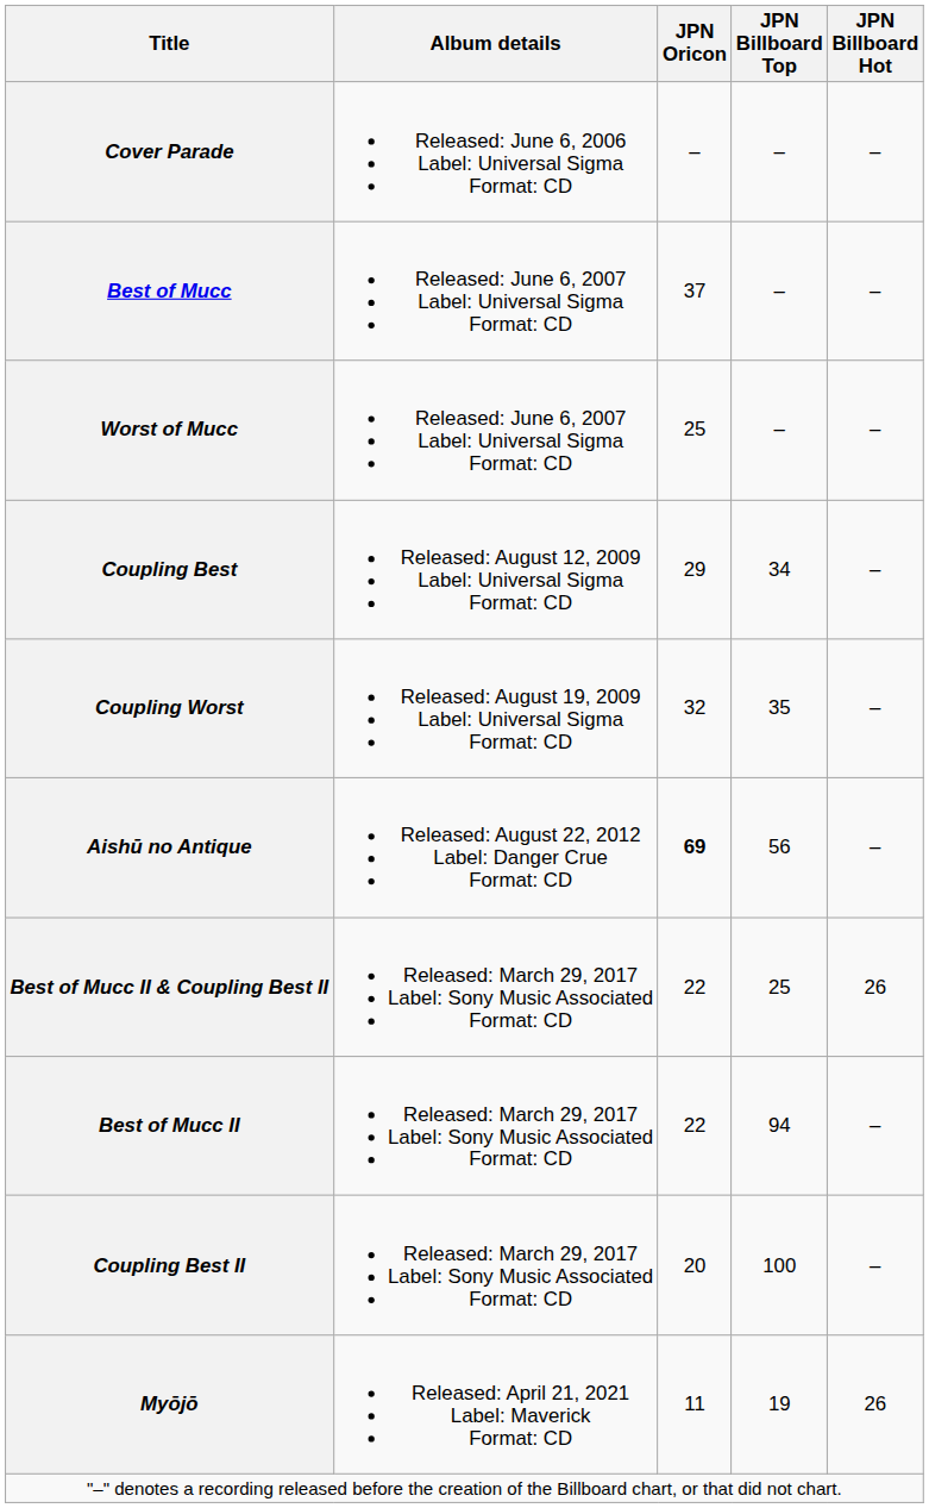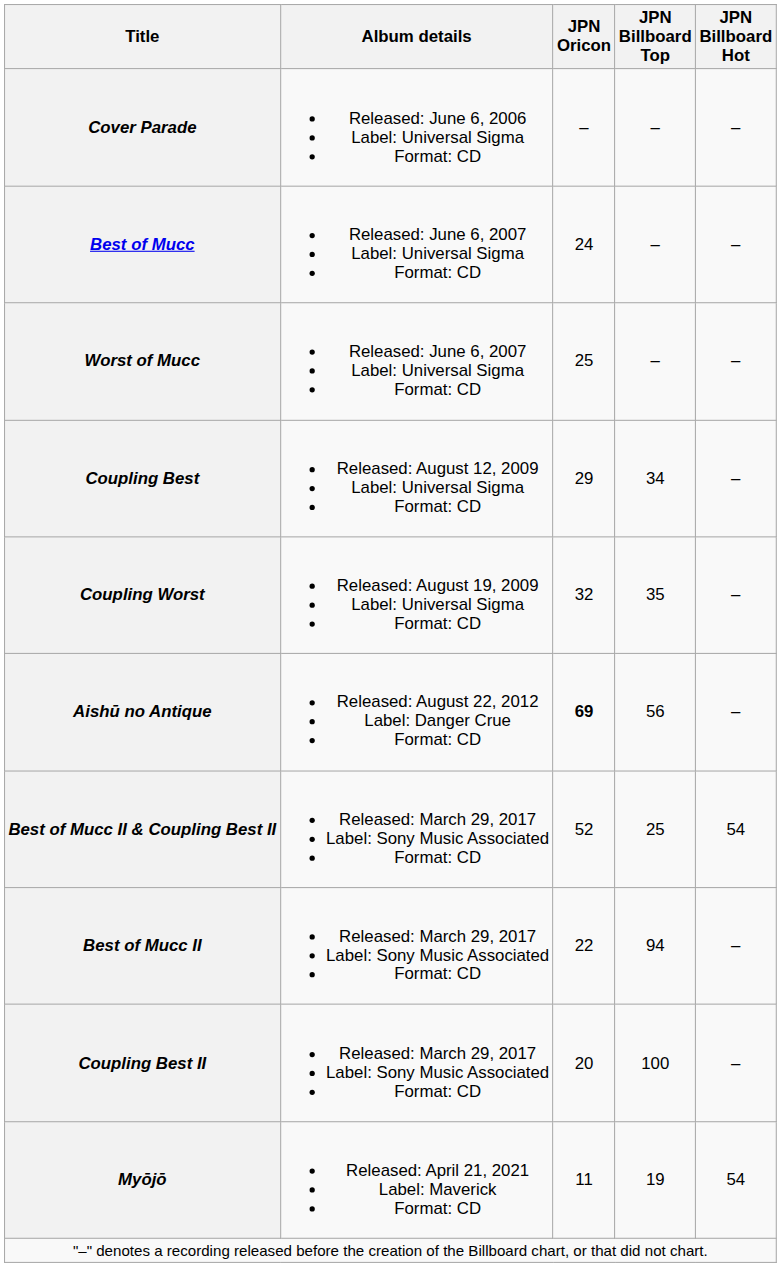 <table class="wikitable plainrowheaders" style="text-align:center;">
 <tr>
 <th scope="col">Title</th>
 <th scope="col">Album details</th>
 <th scope="col">JPN<br>Oricon<br></th>
 <th scope="col">JPN<br>Billboard<br>Top<br></th>
 <th scope="col">JPN<br>Billboard<br>Hot<br></th>
 </tr>
 <tr>
 <th scope="row"><em>Cover Parade</em></th>
 <td><br><ul><li>Released: June 6, 2006</li><li>Label: Universal Sigma</li><li>Format: CD</li></ul></td>
 <td>–</td>
 <td>–</td>
 <td>–</td>
 </tr>
 <tr>
 <th scope="row"><em><a href='#'>Best of Mucc</a></em></th>
 <td><br><ul><li>Released: June 6, 2007</li><li>Label: Universal Sigma</li><li>Format: CD</li></ul></td>
-<td>37</td>
+<td>24</td>
 <td>–</td>
 <td>–</td>
 </tr>
 <tr>
 <th scope="row"><em>Worst of Mucc</em></th>
 <td><br><ul><li>Released: June 6, 2007</li><li>Label: Universal Sigma</li><li>Format: CD</li></ul></td>
 <td>25</td>
 <td>–</td>
 <td>–</td>
 </tr>
 <tr>
 <th scope="row"><em>Coupling Best</em> <br></th>
 <td><br><ul><li>Released: August 12, 2009</li><li>Label: Universal Sigma</li><li>Format: CD</li></ul></td>
 <td>29</td>
 <td>34</td>
 <td>–</td>
 </tr>
 <tr>
 <th scope="row"><em>Coupling Worst</em> <br></th>
 <td><br><ul><li>Released: August 19, 2009</li><li>Label: Universal Sigma</li><li>Format: CD</li></ul></td>
 <td>32</td>
 <td>35</td>
 <td>–</td>
 </tr>
 <tr>
 <th scope="row"><em>Aishū no Antique</em><br></th>
 <td><br><ul><li>Released: August 22, 2012</li><li>Label: Danger Crue</li><li>Format: CD</li></ul></td>
 <td><strong>69</strong></td>
 <td>56</td>
 <td>–</td>
 </tr>
 <tr>
 <th scope="row"><em>Best of Mucc II & Coupling Best II</em></th>
 <td><br><ul><li>Released: March 29, 2017</li><li>Label: Sony Music Associated</li><li>Format: CD</li></ul></td>
-<td>22</td>
+<td>52</td>
 <td>25</td>
-<td>26</td>
+<td>54</td>
 </tr>
 <tr>
 <th scope="row"><em>Best of Mucc II</em></th>
 <td><br><ul><li>Released: March 29, 2017</li><li>Label: Sony Music Associated</li><li>Format: CD</li></ul></td>
 <td>22</td>
 <td>94</td>
 <td>–</td>
 </tr>
 <tr>
 <th scope="row"><em>Coupling Best II</em></th>
 <td><br><ul><li>Released: March 29, 2017</li><li>Label: Sony Music Associated</li><li>Format: CD</li></ul></td>
 <td>20</td>
 <td>100</td>
 <td>–</td>
 </tr>
 <tr>
 <th scope="row"><em>Myōjō</em><br></th>
 <td><br><ul><li>Released: April 21, 2021</li><li>Label: Maverick</li><li>Format: CD</li></ul></td>
 <td>11</td>
 <td>19</td>
-<td>26</td>
+<td>54</td>
 </tr>
 <tr>
 <td align="center" colspan="5" style="font-size:90%">"–" denotes a recording released before the creation of the Billboard chart, or that did not chart.</td>
 </tr>
 </table>
